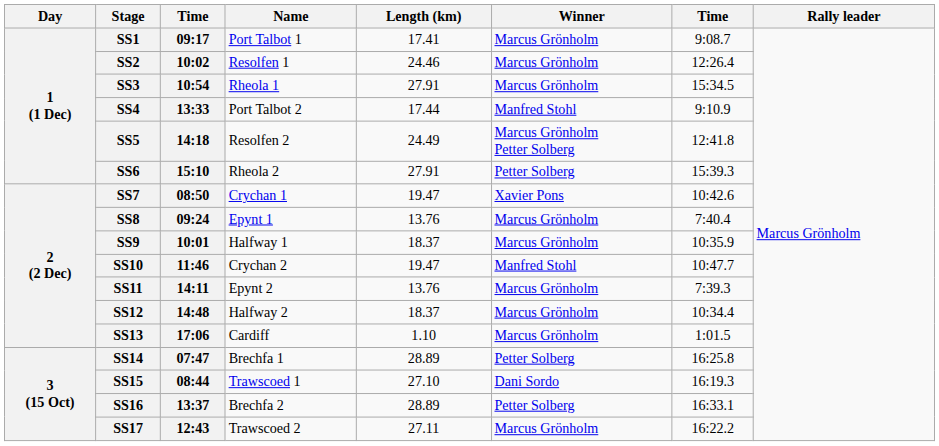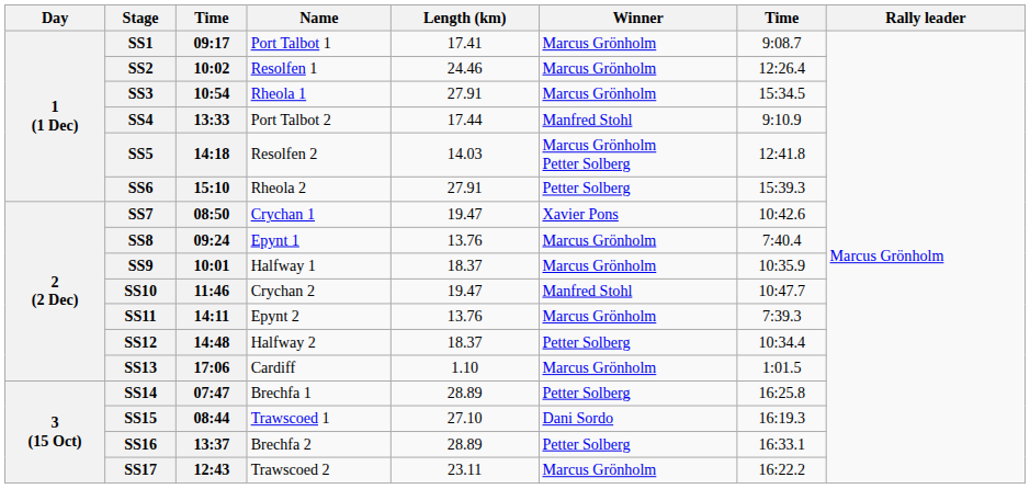 <table class="wikitable" width=100% style="text-align: center; font-size: 90%; max-width: 950px;">
 <tr>
 <th>Day</th>
 <th>Stage</th>
 <th>Time</th>
 <th>Name</th>
 <th>Length (km)</th>
 <th>Winner</th>
 <th>Time</th>
 <th>Rally leader</th>
 </tr>
 <tr>
 <th rowspan=6>1<br>(1 Dec)</th>
 <th>SS1</th>
 <th>09:17</th>
 <td align=left><a href='#'>Port Talbot</a> 1</td>
 <td>17.41</td>
 <td align=left> <a href='#'>Marcus Grönholm</a></td>
 <td>9:08.7</td>
 <td align=left rowspan=17> <a href='#'>Marcus Grönholm</a></td>
 </tr>
 <tr>
 <th>SS2</th>
 <th>10:02</th>
 <td align=left><a href='#'>Resolfen</a> 1</td>
 <td>24.46</td>
 <td align=left> <a href='#'>Marcus Grönholm</a></td>
 <td>12:26.4</td>
 </tr>
 <tr>
 <th>SS3</th>
 <th>10:54</th>
 <td align=left><a href='#'>Rheola 1</a></td>
 <td>27.91</td>
 <td align=left> <a href='#'>Marcus Grönholm</a></td>
 <td>15:34.5</td>
 </tr>
 <tr>
 <th>SS4</th>
 <th>13:33</th>
 <td align=left>Port Talbot 2</td>
 <td>17.44</td>
 <td align=left> <a href='#'>Manfred Stohl</a></td>
 <td>9:10.9</td>
 </tr>
 <tr>
 <th>SS5</th>
 <th>14:18</th>
 <td align=left>Resolfen 2</td>
-<td>24.49</td>
+<td>14.03</td>
 <td align=left> <a href='#'>Marcus Grönholm</a><br> <a href='#'>Petter Solberg</a></td>
 <td>12:41.8</td>
 </tr>
 <tr>
 <th>SS6</th>
 <th>15:10</th>
 <td align=left>Rheola 2</td>
 <td>27.91</td>
 <td align=left> <a href='#'>Petter Solberg</a></td>
 <td>15:39.3</td>
 </tr>
 <tr>
 <th rowspan=7>2<br>(2 Dec)</th>
 <th>SS7</th>
 <th>08:50</th>
 <td align=left><a href='#'>Crychan 1</a></td>
 <td>19.47</td>
 <td align=left> <a href='#'>Xavier Pons</a></td>
 <td>10:42.6</td>
 </tr>
 <tr>
 <th>SS8</th>
 <th>09:24</th>
 <td align=left><a href='#'>Epynt 1</a></td>
 <td>13.76</td>
 <td align=left> <a href='#'>Marcus Grönholm</a></td>
 <td>7:40.4</td>
 </tr>
 <tr>
 <th>SS9</th>
 <th>10:01</th>
 <td align=left>Halfway 1</td>
 <td>18.37</td>
 <td align=left> <a href='#'>Marcus Grönholm</a></td>
 <td>10:35.9</td>
 </tr>
 <tr>
 <th>SS10</th>
 <th>11:46</th>
 <td align=left>Crychan 2</td>
 <td>19.47</td>
 <td align=left> <a href='#'>Manfred Stohl</a></td>
 <td>10:47.7</td>
 </tr>
 <tr>
 <th>SS11</th>
 <th>14:11</th>
 <td align=left>Epynt 2</td>
 <td>13.76</td>
 <td align=left> <a href='#'>Marcus Grönholm</a></td>
 <td>7:39.3</td>
 </tr>
 <tr>
 <th>SS12</th>
 <th>14:48</th>
 <td align=left>Halfway 2</td>
 <td>18.37</td>
-<td align=left> <a href='#'>Marcus Grönholm</a></td>
+<td align=left> <a href='#'>Petter Solberg</a></td>
 <td>10:34.4</td>
 </tr>
 <tr>
 <th>SS13</th>
 <th>17:06</th>
 <td align=left>Cardiff</td>
 <td>1.10</td>
 <td align=left> <a href='#'>Marcus Grönholm</a></td>
 <td>1:01.5</td>
 </tr>
 <tr>
 <th rowspan=4>3<br>(15 Oct)</th>
 <th>SS14</th>
 <th>07:47</th>
 <td align=left>Brechfa 1</td>
 <td>28.89</td>
 <td align=left> <a href='#'>Petter Solberg</a></td>
 <td>16:25.8</td>
 </tr>
 <tr>
 <th>SS15</th>
 <th>08:44</th>
 <td align=left><a href='#'>Trawscoed</a> 1</td>
 <td>27.10</td>
 <td align=left> <a href='#'>Dani Sordo</a></td>
 <td>16:19.3</td>
 </tr>
 <tr>
 <th>SS16</th>
 <th>13:37</th>
 <td align=left>Brechfa 2</td>
 <td>28.89</td>
 <td align=left> <a href='#'>Petter Solberg</a></td>
 <td>16:33.1</td>
 </tr>
 <tr>
 <th>SS17</th>
 <th>12:43</th>
 <td align=left>Trawscoed 2</td>
-<td>27.11</td>
+<td>23.11</td>
 <td align=left> <a href='#'>Marcus Grönholm</a></td>
 <td>16:22.2</td>
 </tr>
 </table>
